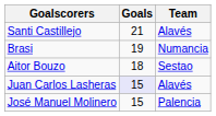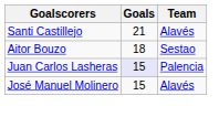 <table class="wikitable sortable">
 <tr>
 <th>Goalscorers</th>
 <th>Goals</th>
 <th>Team</th>
 </tr>
 <tr>
 <td> <a href='#'>Santi Castillejo</a></td>
 <td align=center>21</td>
 <td><a href='#'>Alavés</a></td>
 </tr>
 <tr>
-<td> <a href='#'>Brasi</a></td>
-<td align=center>19</td>
-<td><a href='#'>Numancia</a></td>
-</tr>
-<tr>
 <td> <a href='#'>Aitor Bouzo</a></td>
 <td align=center>18</td>
 <td><a href='#'>Sestao</a></td>
 </tr>
 <tr>
 <td> <a href='#'>Juan Carlos Lasheras</a></td>
 <td align=center style="background: lavender;">15</td>
-<td><a href='#'>Alavés</a></td>
+<td><a href='#'>Palencia</a></td>
 </tr>
 <tr>
 <td> <a href='#'>José Manuel Molinero</a></td>
 <td align=center>15</td>
-<td><a href='#'>Palencia</a></td>
+<td><a href='#'>Alavés</a></td>
 </tr>
 </table>
